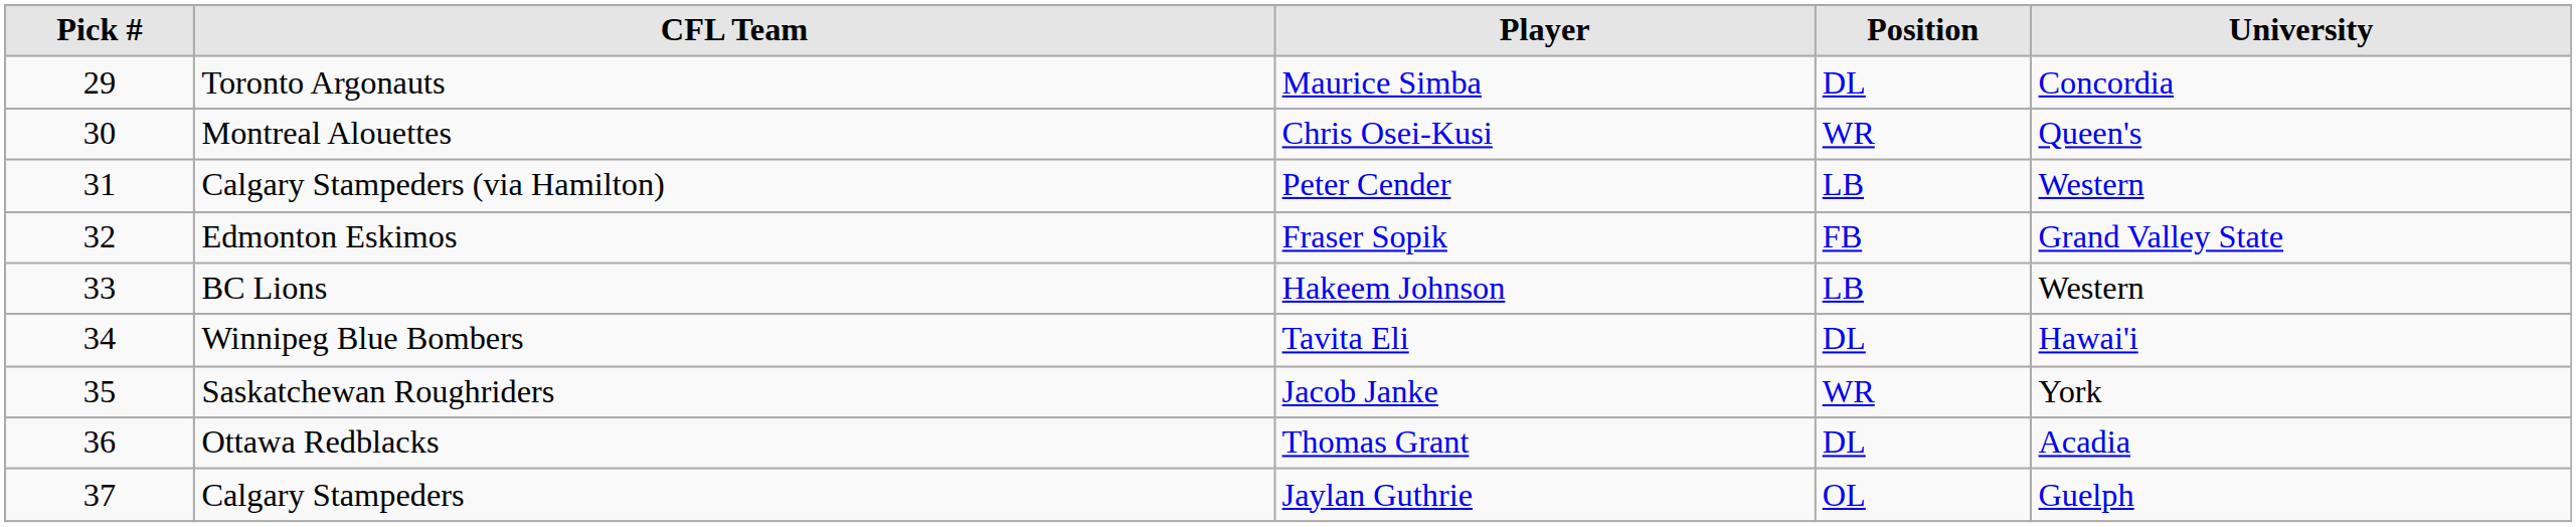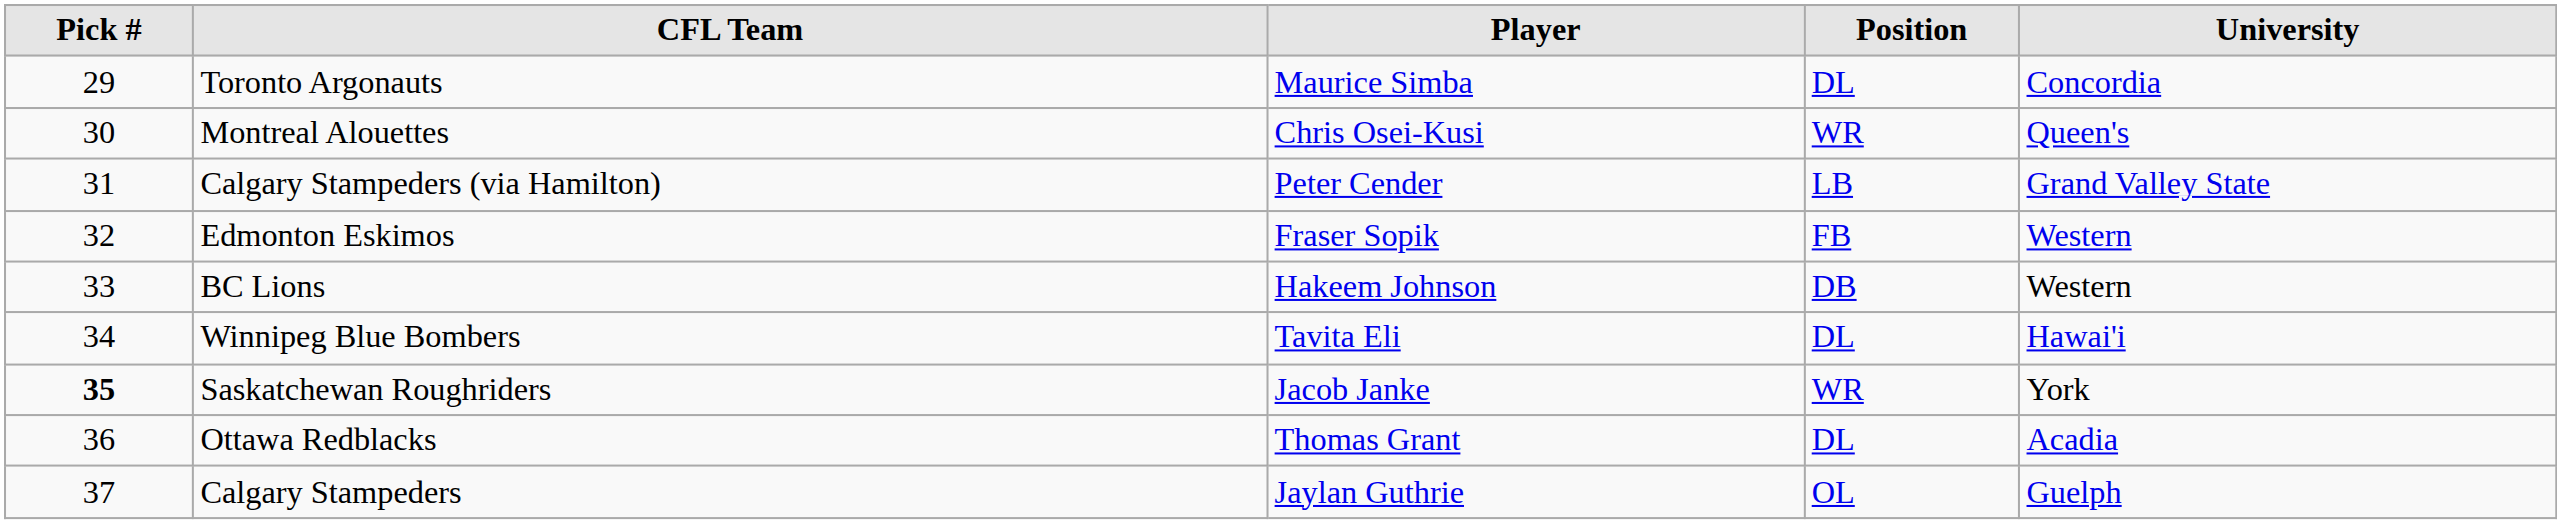 <table class="wikitable" style="width: 100%">
 <tr>
 <th style="background:#E5E5E5;" width=7%>Pick #</th>
 <th width=40% style="background:#E5E5E5;">CFL Team</th>
 <th width=20% style="background:#E5E5E5;">Player</th>
 <th width=8% style="background:#E5E5E5;">Position</th>
 <th width=20% style="background:#E5E5E5;">University</th>
 </tr>
 <tr>
 <td align=center>29</td>
 <td>Toronto Argonauts</td>
 <td><a href='#'>Maurice Simba</a></td>
 <td><a href='#'>DL</a></td>
 <td><a href='#'>Concordia</a></td>
 </tr>
 <tr>
 <td align=center>30</td>
 <td>Montreal Alouettes</td>
 <td><a href='#'>Chris Osei-Kusi</a></td>
 <td><a href='#'>WR</a></td>
 <td><a href='#'>Queen's</a></td>
 </tr>
 <tr>
 <td align=center>31</td>
 <td>Calgary Stampeders (via Hamilton)</td>
 <td><a href='#'>Peter Cender</a></td>
 <td><a href='#'>LB</a></td>
-<td><a href='#'>Western</a></td>
+<td><a href='#'>Grand Valley State</a></td>
 </tr>
 <tr>
 <td align=center>32</td>
 <td>Edmonton Eskimos</td>
 <td><a href='#'>Fraser Sopik</a></td>
 <td><a href='#'>FB</a></td>
-<td><a href='#'>Grand Valley State</a></td>
+<td><a href='#'>Western</a></td>
 </tr>
 <tr>
 <td align=center>33</td>
 <td>BC Lions</td>
 <td><a href='#'>Hakeem Johnson</a></td>
-<td><a href='#'>LB</a></td>
+<td><a href='#'>DB</a></td>
 <td>Western</td>
 </tr>
 <tr>
 <td align=center>34</td>
 <td>Winnipeg Blue Bombers</td>
 <td><a href='#'>Tavita Eli</a></td>
 <td><a href='#'>DL</a></td>
 <td><a href='#'>Hawai'i</a></td>
 </tr>
 <tr>
-<td align=center>35</td>
+<td align=center><strong>35</strong></td>
 <td>Saskatchewan Roughriders</td>
 <td><a href='#'>Jacob Janke</a></td>
 <td><a href='#'>WR</a></td>
 <td>York</td>
 </tr>
 <tr>
 <td align=center>36</td>
 <td>Ottawa Redblacks</td>
 <td><a href='#'>Thomas Grant</a></td>
 <td><a href='#'>DL</a></td>
 <td><a href='#'>Acadia</a></td>
 </tr>
 <tr>
 <td align=center>37</td>
 <td>Calgary Stampeders</td>
 <td><a href='#'>Jaylan Guthrie</a></td>
 <td><a href='#'>OL</a></td>
 <td><a href='#'>Guelph</a></td>
 </tr>
 </table>
